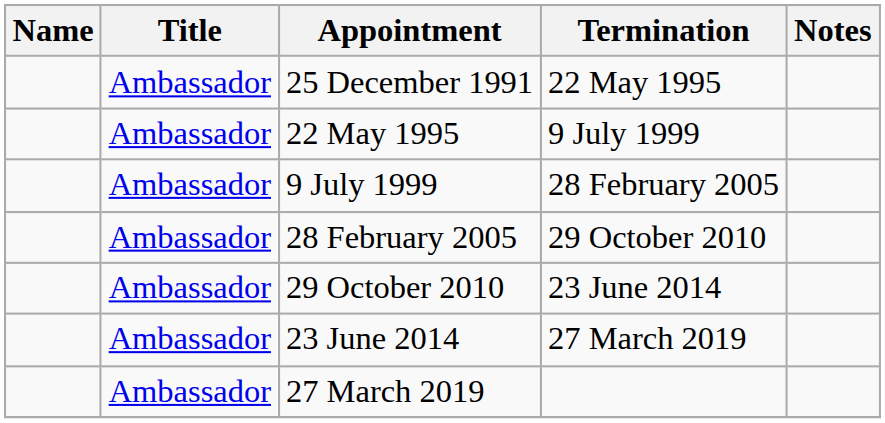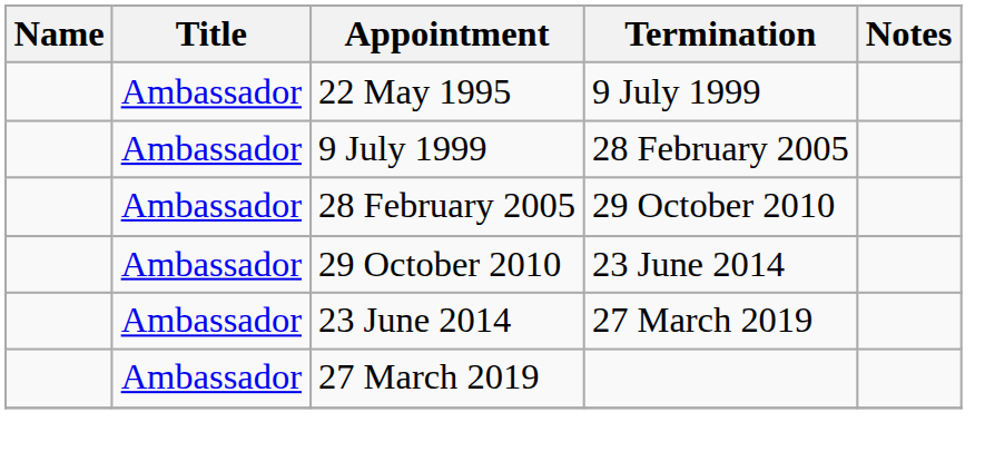 <table class="wikitable">
 <tr valign="middle">
 <th>Name</th>
 <th>Title</th>
 <th>Appointment</th>
 <th>Termination</th>
 <th>Notes</th>
-</tr>
-<tr>
-<td></td>
-<td><a href='#'>Ambassador</a></td>
-<td>25 December 1991</td>
-<td>22 May 1995</td>
-<td></td>
 </tr>
 <tr>
 <td></td>
 <td><a href='#'>Ambassador</a></td>
 <td>22 May 1995</td>
 <td>9 July 1999</td>
 <td></td>
 </tr>
 <tr>
 <td></td>
 <td><a href='#'>Ambassador</a></td>
 <td>9 July 1999</td>
 <td>28 February 2005</td>
 <td></td>
 </tr>
 <tr>
 <td></td>
 <td><a href='#'>Ambassador</a></td>
 <td>28 February 2005</td>
 <td>29 October 2010</td>
 <td></td>
 </tr>
 <tr>
 <td></td>
 <td><a href='#'>Ambassador</a></td>
 <td>29 October 2010</td>
 <td>23 June 2014</td>
 <td></td>
 </tr>
 <tr>
 <td></td>
 <td><a href='#'>Ambassador</a></td>
 <td>23 June 2014</td>
 <td>27 March 2019</td>
 <td></td>
 </tr>
 <tr>
 <td></td>
 <td><a href='#'>Ambassador</a></td>
 <td>27 March 2019</td>
 <td></td>
 <td></td>
 </tr>
 <tr>
 </tr>
 </table>
